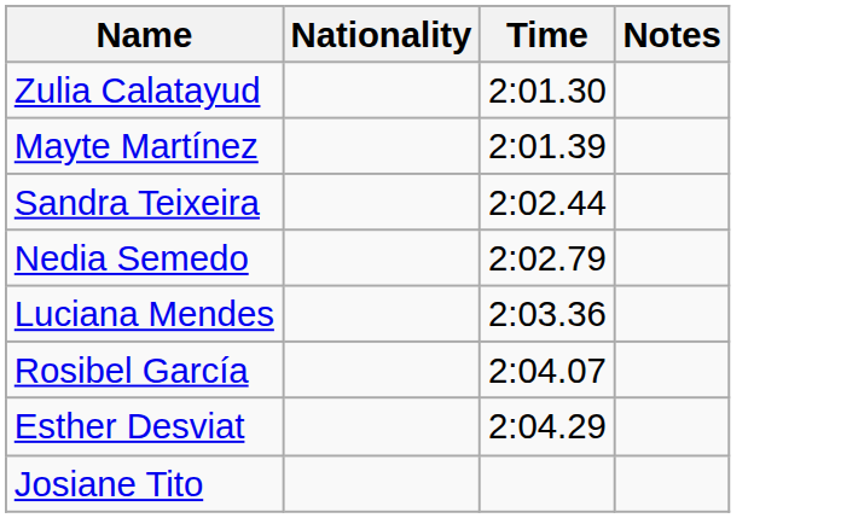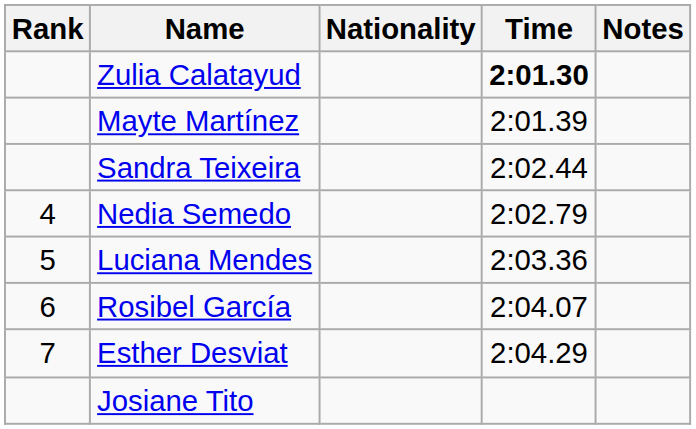 <table class="wikitable sortable" style="text-align:center;font-size:95%">
 <tr>
+<th>Rank</th>
 <th>Name</th>
 <th>Nationality</th>
 <th>Time</th>
 <th>Notes</th>
 </tr>
 <tr>
+<td></td>
 <td align=left><a href='#'>Zulia Calatayud</a></td>
 <td align=left></td>
-<td>2:01.30</td>
+<td><strong>2:01.30</strong></td>
 <td></td>
 </tr>
 <tr>
+<td></td>
 <td align=left><a href='#'>Mayte Martínez</a></td>
 <td align=left></td>
 <td>2:01.39</td>
 <td></td>
 </tr>
 <tr>
+<td></td>
 <td align=left><a href='#'>Sandra Teixeira</a></td>
 <td align=left></td>
 <td>2:02.44</td>
 <td></td>
 </tr>
 <tr>
+<td>4</td>
 <td align=left><a href='#'>Nedia Semedo</a></td>
 <td align=left></td>
 <td>2:02.79</td>
 <td></td>
 </tr>
 <tr>
+<td>5</td>
 <td align=left><a href='#'>Luciana Mendes</a></td>
 <td align=left></td>
 <td>2:03.36</td>
 <td></td>
 </tr>
 <tr>
+<td>6</td>
 <td align=left><a href='#'>Rosibel García</a></td>
 <td align=left></td>
 <td>2:04.07</td>
 <td></td>
 </tr>
 <tr>
+<td>7</td>
 <td align=left><a href='#'>Esther Desviat</a></td>
 <td align=left></td>
 <td>2:04.29</td>
 <td></td>
 </tr>
 <tr>
+<td></td>
 <td align=left><a href='#'>Josiane Tito</a></td>
 <td align=left></td>
 <td></td>
 <td></td>
 </tr>
 </table>
